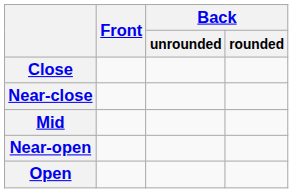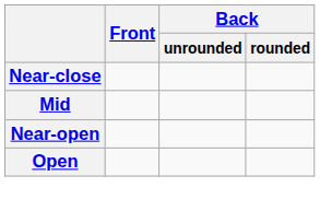 <table class=wikitable style=text-align:center>
 <tr>
 <th rowspan=2></th>
 <th rowspan=2><a href='#'>Front</a></th>
 <th colspan=2><a href='#'>Back</a></th>
 </tr>
 <tr>
 <th><small>unrounded</small></th>
 <th><small>rounded</small></th>
-</tr>
-<tr>
-<th><a href='#'>Close</a></th>
-<td></td>
-<td></td>
-<td></td>
 </tr>
 <tr>
 <th><a href='#'>Near-close</a></th>
 <td></td>
 <td></td>
 <td></td>
 </tr>
 <tr>
 <th><a href='#'>Mid</a></th>
 <td></td>
 <td></td>
 <td></td>
 </tr>
 <tr>
 <th><a href='#'>Near-open</a></th>
 <td></td>
 <td></td>
 <td></td>
 </tr>
 <tr>
 <th><a href='#'>Open</a></th>
 <td></td>
 <td></td>
 <td></td>
 </tr>
 </table>
